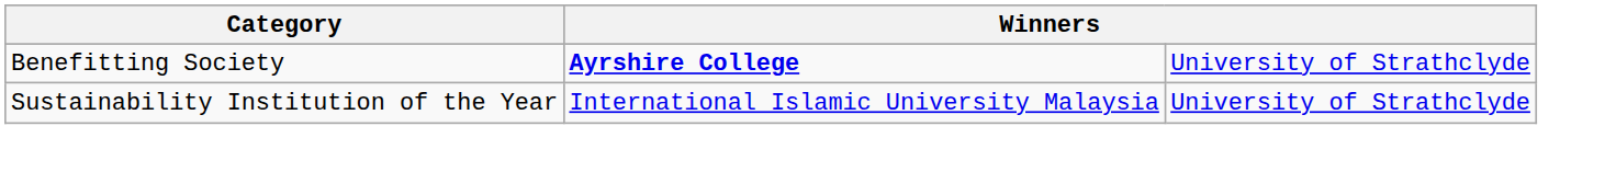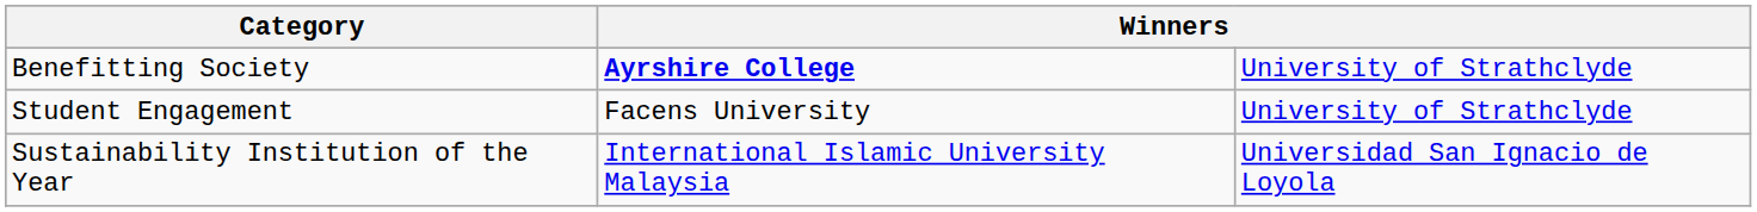 <table class="wikitable">
 <tr>
 <th>Category</th>
 <th colspan="2">Winners</th>
 </tr>
 <tr>
 <td>Benefitting Society</td>
 <td><strong> <a href='#'>Ayrshire College</a></strong></td>
 <td> <a href='#'>University of Strathclyde</a></td>
 </tr>
 <tr>
+<td>Student Engagement</td>
+<td> Facens University</td>
+<td> <a href='#'>University of Strathclyde</a></td>
+</tr>
+<tr>
 <td>Sustainability Institution of the Year</td>
 <td> <a href='#'>International Islamic University Malaysia</a></td>
-<td> <a href='#'>University of Strathclyde</a></td>
+<td> <a href='#'>Universidad San Ignacio de Loyola</a></td>
 </tr>
 </table>
